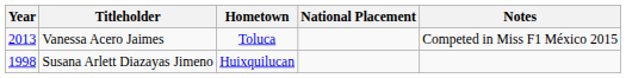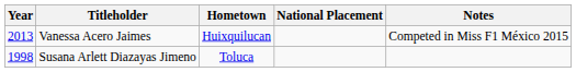 <table class="wikitable sortable" style="font-size:95%;">
 <tr>
 <th>Year</th>
 <th>Titleholder</th>
 <th>Hometown</th>
 <th>National Placement</th>
 <th>Notes</th>
 </tr>
 <tr>
 <td align="center"><a href='#'>2013</a></td>
 <td>Vanessa Acero Jaimes</td>
-<td align="center"><a href='#'>Toluca</a></td>
+<td align="center"><a href='#'>Huixquilucan</a></td>
 <td align="center"></td>
 <td align="center">Competed in Miss F1 México 2015</td>
 </tr>
 <tr>
 <td align="center"><a href='#'>1998</a></td>
 <td>Susana Arlett Diazayas Jimeno</td>
-<td align="center"><a href='#'>Huixquilucan</a></td>
+<td align="center"><a href='#'>Toluca</a></td>
 <td align="center"></td>
 <td align="center"></td>
 </tr>
 </table>
